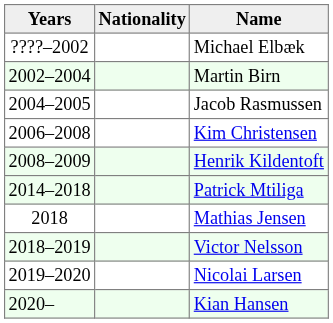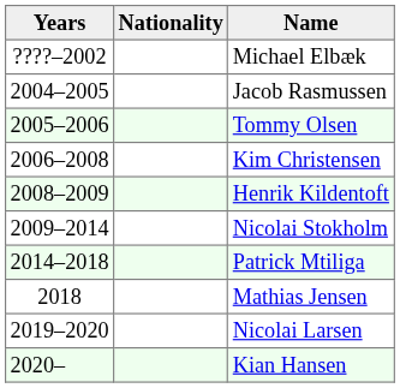 <table style=border-collapse:collapse border=1 cellspacing=0 cellpadding=3>
 <tr align=center bgcolor=#efefef>
 <th>Years</th>
 <th>Nationality</th>
 <th>Name</th>
 </tr>
 <tr align=center>
 <td>????–2002</td>
 <td></td>
 <td align=left>Michael Elbæk</td>
 </tr>
-<tr align=center bgcolor=eeffee>
-<td>2002–2004</td>
-<td></td>
-<td align=left>Martin Birn</td>
-</tr>
 <tr align=center>
 <td>2004–2005</td>
 <td></td>
 <td align=left>Jacob Rasmussen</td>
+</tr>
+<tr align=center bgcolor=eeffee>
+<td>2005–2006</td>
+<td></td>
+<td align=left><a href='#'>Tommy Olsen</a></td>
 </tr>
 <tr align=center>
 <td>2006–2008</td>
 <td></td>
 <td align=left><a href='#'>Kim Christensen</a></td>
 </tr>
 <tr align=center bgcolor=eeffee>
 <td>2008–2009</td>
 <td></td>
 <td align=left><a href='#'>Henrik Kildentoft</a></td>
 </tr>
+<tr align=center>
+<td align=left>2009–2014</td>
+<td></td>
+<td align=left><a href='#'>Nicolai Stokholm</a></td>
+</tr>
 <tr align=center bgcolor=eeffee>
 <td align=left>2014–2018</td>
 <td></td>
 <td align=left><a href='#'>Patrick Mtiliga</a></td>
 </tr>
 <tr align=center>
 <td align=center>2018</td>
 <td></td>
 <td align=left><a href='#'>Mathias Jensen</a></td>
-</tr>
-<tr align=center bgcolor=eeffee>
-<td align=left>2018–2019</td>
-<td></td>
-<td align=left><a href='#'>Victor Nelsson</a></td>
 </tr>
 <tr align=center>
 <td align=left>2019–2020</td>
 <td></td>
 <td align=left><a href='#'>Nicolai Larsen</a></td>
 </tr>
 <tr align=center bgcolor=eeffee>
 <td align=left>2020–</td>
 <td></td>
 <td align=left><a href='#'>Kian Hansen</a></td>
 </tr>
 </table>
